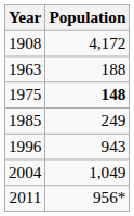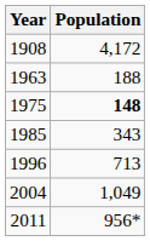 <table class="wikitable" style="line-height:1.1em;">
 <tr>
 <th>Year</th>
 <th>Population</th>
 </tr>
 <tr align="right">
 <td>1908</td>
 <td>4,172</td>
 </tr>
 <tr align="right">
 <td>1963</td>
 <td>188</td>
 </tr>
 <tr align="right">
 <td>1975</td>
 <td><strong>148</strong></td>
 </tr>
 <tr align="right">
 <td>1985</td>
-<td>249</td>
+<td>343</td>
 </tr>
 <tr align="right">
 <td>1996</td>
-<td>943</td>
+<td>713</td>
 </tr>
 <tr align="right">
 <td>2004</td>
 <td>1,049</td>
 </tr>
 <tr align="right">
 <td>2011</td>
 <td>956*</td>
 </tr>
 </table>
